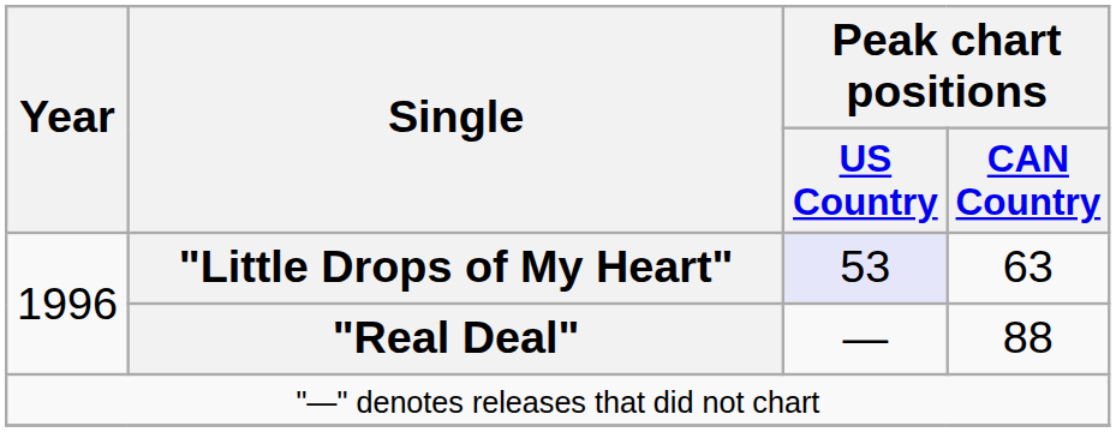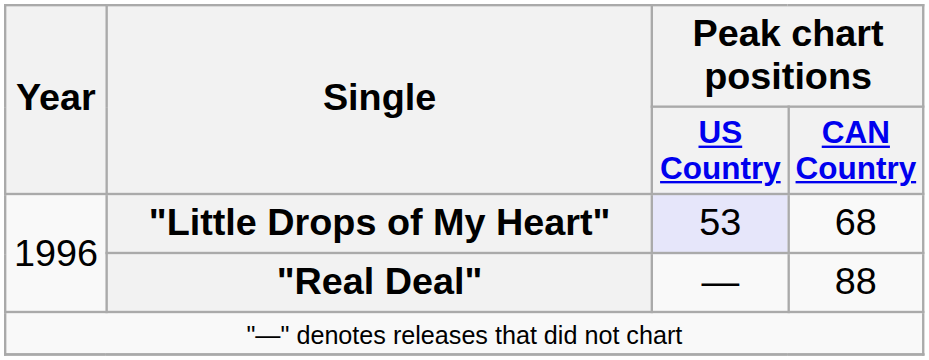 <table class="wikitable plainrowheaders" style="text-align:center;">
 <tr>
 <th rowspan="2">Year</th>
 <th rowspan="2" style="width:14em;">Single</th>
 <th colspan="2">Peak chart<br>positions</th>
 </tr>
 <tr style="font-size:smaller;">
 <th width="45"><a href='#'>US Country</a></th>
 <th width="45"><a href='#'>CAN Country</a></th>
 </tr>
 <tr>
 <td rowspan="2">1996</td>
 <th scope="row">"Little Drops of My Heart"</th>
 <td style="background: lavender;">53</td>
-<td>63</td>
+<td>68</td>
 </tr>
 <tr>
 <th scope="row">"Real Deal"</th>
 <td>—</td>
 <td>88</td>
 </tr>
 <tr>
 <td colspan="5" style="font-size:8pt">"—" denotes releases that did not chart</td>
 </tr>
 <tr>
 </tr>
 </table>
